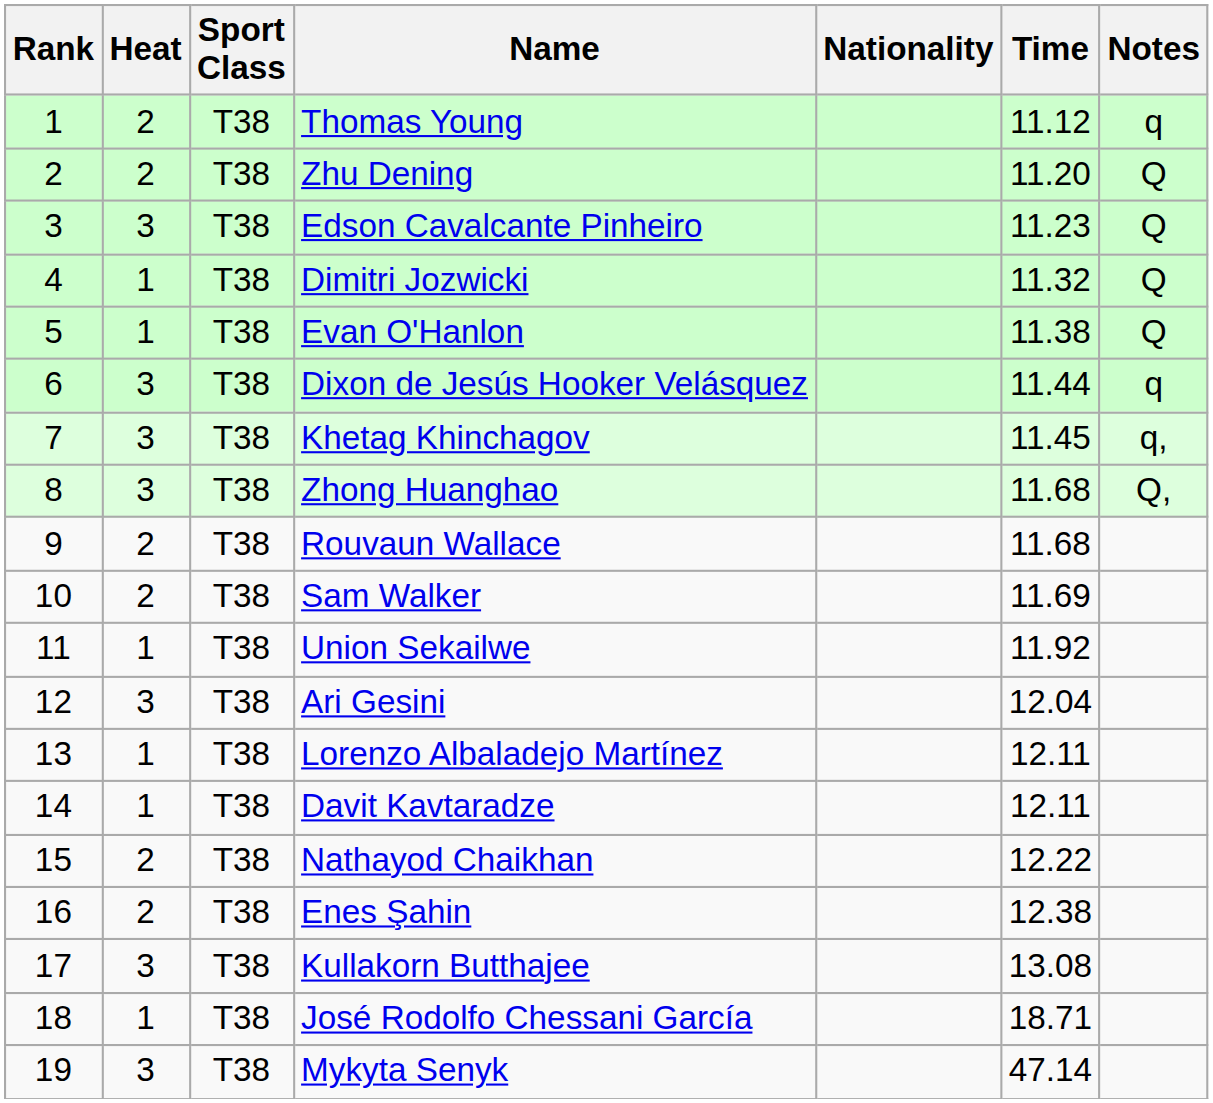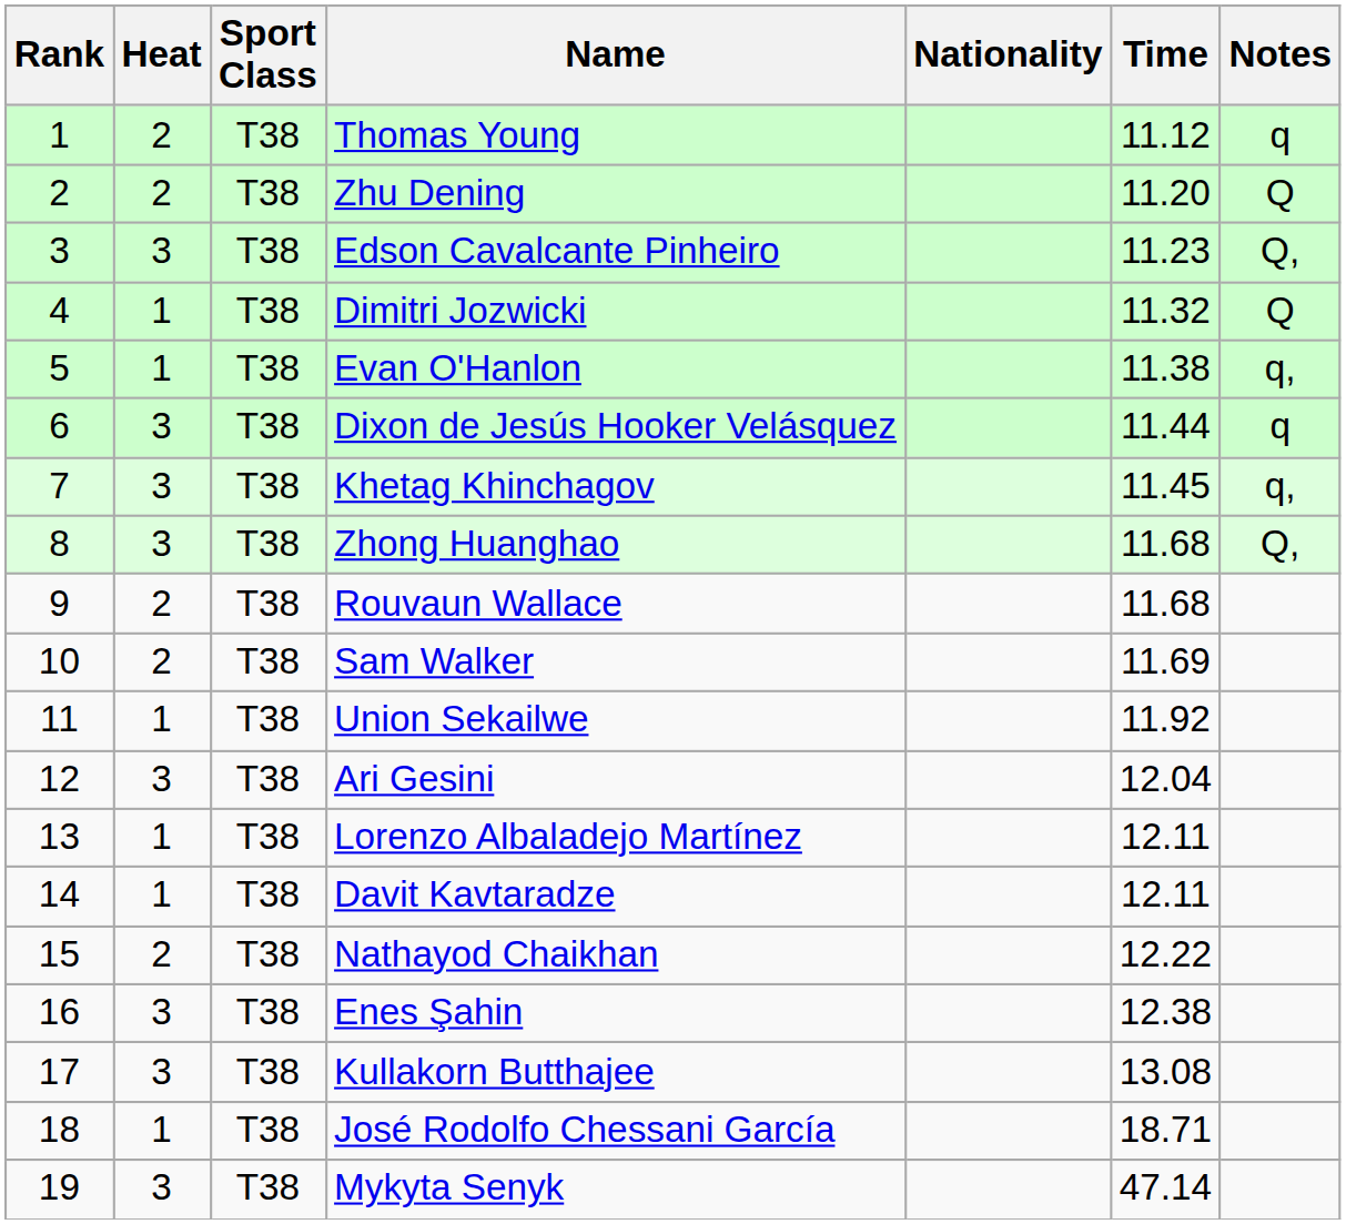 <table class="wikitable sortable" style="text-align:center">
 <tr>
 <th>Rank</th>
 <th>Heat</th>
 <th>Sport<br>Class</th>
 <th>Name</th>
 <th>Nationality</th>
 <th>Time</th>
 <th>Notes</th>
 </tr>
 <tr bgcolor=ccffcc>
 <td>1</td>
 <td>2</td>
 <td>T38</td>
 <td align=left><a href='#'>Thomas Young</a></td>
 <td align=left></td>
 <td>11.12</td>
 <td>q</td>
 </tr>
 <tr bgcolor=ccffcc>
 <td>2</td>
 <td>2</td>
 <td>T38</td>
 <td align=left><a href='#'>Zhu Dening</a></td>
 <td align=left></td>
 <td>11.20</td>
 <td>Q</td>
 </tr>
 <tr bgcolor=ccffcc>
 <td>3</td>
 <td>3</td>
 <td>T38</td>
 <td align=left><a href='#'>Edson Cavalcante Pinheiro</a></td>
 <td align=left></td>
 <td>11.23</td>
-<td>Q</td>
+<td>Q, </td>
 </tr>
 <tr bgcolor=ccffcc>
 <td>4</td>
 <td>1</td>
 <td>T38</td>
 <td align=left><a href='#'>Dimitri Jozwicki</a></td>
 <td align=left></td>
 <td>11.32</td>
 <td>Q</td>
 </tr>
 <tr bgcolor=ccffcc>
 <td>5</td>
 <td>1</td>
 <td>T38</td>
 <td align=left><a href='#'>Evan O'Hanlon</a></td>
 <td align=left></td>
 <td>11.38</td>
-<td>Q</td>
+<td>q, </td>
 </tr>
 <tr bgcolor=ccffcc>
 <td>6</td>
 <td>3</td>
 <td>T38</td>
 <td align=left><a href='#'>Dixon de Jesús Hooker Velásquez</a></td>
 <td align=left></td>
 <td>11.44</td>
 <td>q</td>
 </tr>
 <tr bgcolor=ddffdd>
 <td>7</td>
 <td>3</td>
 <td>T38</td>
 <td align=left><a href='#'>Khetag Khinchagov</a></td>
 <td align=left></td>
 <td>11.45</td>
 <td>q, </td>
 </tr>
 <tr bgcolor=ddffdd>
 <td>8</td>
 <td>3</td>
 <td>T38</td>
 <td align=left><a href='#'>Zhong Huanghao</a></td>
 <td align=left></td>
 <td>11.68</td>
 <td>Q, </td>
 </tr>
 <tr>
 <td>9</td>
 <td>2</td>
 <td>T38</td>
 <td align=left><a href='#'>Rouvaun Wallace</a></td>
 <td align=left></td>
 <td>11.68</td>
 <td></td>
 </tr>
 <tr>
 <td>10</td>
 <td>2</td>
 <td>T38</td>
 <td align=left><a href='#'>Sam Walker</a></td>
 <td align=left></td>
 <td>11.69</td>
 <td></td>
 </tr>
 <tr>
 <td>11</td>
 <td>1</td>
 <td>T38</td>
 <td align=left><a href='#'>Union Sekailwe</a></td>
 <td align=left></td>
 <td>11.92</td>
 <td></td>
 </tr>
 <tr>
 <td>12</td>
 <td>3</td>
 <td>T38</td>
 <td align=left><a href='#'>Ari Gesini</a></td>
 <td align=left></td>
 <td>12.04</td>
 <td></td>
 </tr>
 <tr>
 <td>13</td>
 <td>1</td>
 <td>T38</td>
 <td align=left><a href='#'>Lorenzo Albaladejo Martínez</a></td>
 <td align=left></td>
 <td>12.11</td>
 <td></td>
 </tr>
 <tr>
 <td>14</td>
 <td>1</td>
 <td>T38</td>
 <td align=left><a href='#'>Davit Kavtaradze</a></td>
 <td align=left></td>
 <td>12.11</td>
 <td></td>
 </tr>
 <tr>
 <td>15</td>
 <td>2</td>
 <td>T38</td>
 <td align=left><a href='#'>Nathayod Chaikhan</a></td>
 <td align=left></td>
 <td>12.22</td>
 <td></td>
 </tr>
 <tr>
 <td>16</td>
-<td>2</td>
+<td>3</td>
 <td>T38</td>
 <td align=left><a href='#'>Enes Şahin</a></td>
 <td align=left></td>
 <td>12.38</td>
 <td></td>
 </tr>
 <tr>
 <td>17</td>
 <td>3</td>
 <td>T38</td>
 <td align=left><a href='#'>Kullakorn Butthajee</a></td>
 <td align=left></td>
 <td>13.08</td>
 <td></td>
 </tr>
 <tr>
 <td>18</td>
 <td>1</td>
 <td>T38</td>
 <td align=left><a href='#'>José Rodolfo Chessani García</a></td>
 <td align=left></td>
 <td>18.71</td>
 <td></td>
 </tr>
 <tr>
 <td>19</td>
 <td>3</td>
 <td>T38</td>
 <td align=left><a href='#'>Mykyta Senyk</a></td>
 <td align=left></td>
 <td>47.14</td>
 <td></td>
 </tr>
 </table>
